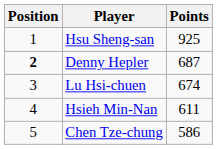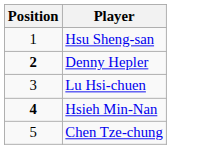 <table class=wikitable>
 <tr>
 <th>Position</th>
 <th>Player</th>
-<th>Points</th>
 </tr>
 <tr>
 <td align=center>1</td>
 <td> <a href='#'>Hsu Sheng-san</a></td>
-<td align=center>925</td>
 </tr>
 <tr>
 <td align=center><strong>2</strong></td>
 <td> <a href='#'>Denny Hepler</a></td>
-<td align=center>687</td>
 </tr>
 <tr>
 <td align=center>3</td>
 <td> <a href='#'>Lu Hsi-chuen</a></td>
-<td align=center>674</td>
 </tr>
 <tr>
-<td align=center>4</td>
+<td align=center><strong>4</strong></td>
 <td> <a href='#'>Hsieh Min-Nan</a></td>
-<td align=center>611</td>
 </tr>
 <tr>
 <td align=center>5</td>
 <td> <a href='#'>Chen Tze-chung</a></td>
-<td align=center>586</td>
 </tr>
 </table>
